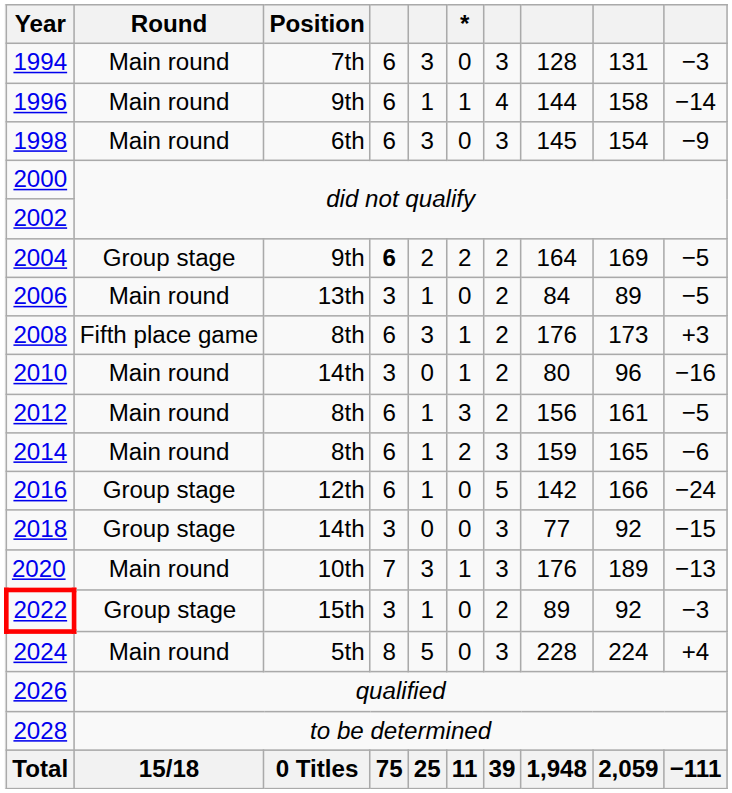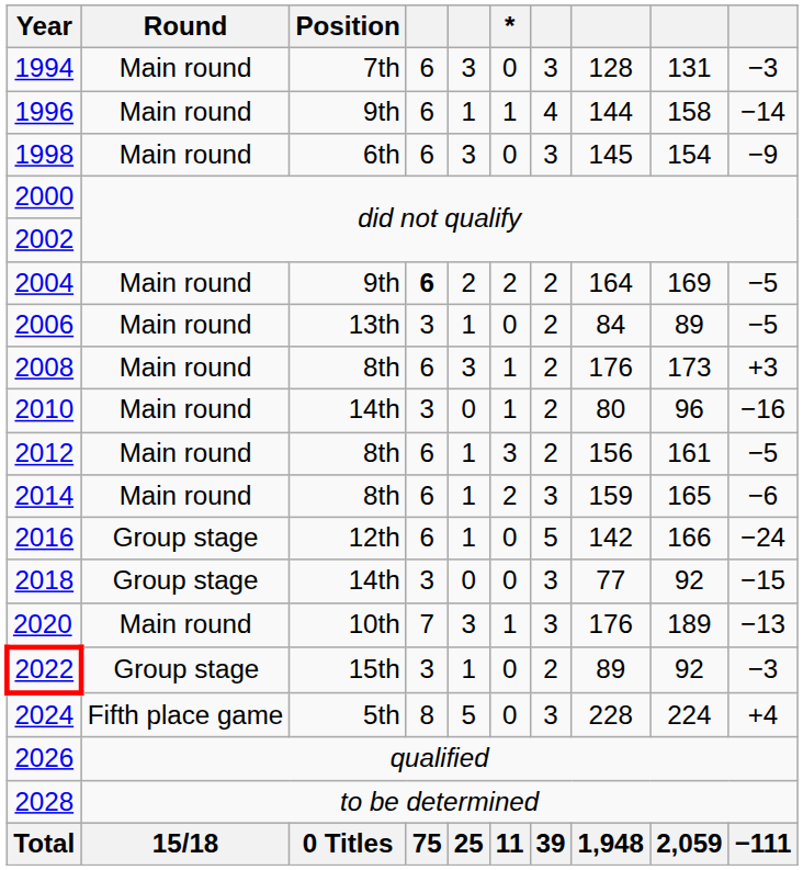 <table class="wikitable" style="text-align:center; font-size:98%;">
 <tr>
 <th>Year</th>
 <th>Round</th>
 <th>Position</th>
 <th></th>
 <th></th>
 <th>*</th>
 <th></th>
 <th></th>
 <th></th>
 <th></th>
 </tr>
 <tr>
 <td> <a href='#'>1994</a></td>
 <td>Main round</td>
 <td align="right">7th </td>
 <td>6</td>
 <td>3</td>
 <td>0</td>
 <td>3</td>
 <td>128</td>
 <td>131</td>
 <td>−3</td>
 </tr>
 <tr>
 <td> <a href='#'>1996</a></td>
 <td>Main round</td>
 <td align="right">9th </td>
 <td>6</td>
 <td>1</td>
 <td>1</td>
 <td>4</td>
 <td>144</td>
 <td>158</td>
 <td>−14</td>
 </tr>
 <tr>
 <td> <a href='#'>1998</a></td>
 <td>Main round</td>
 <td align="right">6th </td>
 <td>6</td>
 <td>3</td>
 <td>0</td>
 <td>3</td>
 <td>145</td>
 <td>154</td>
 <td>−9</td>
 </tr>
 <tr>
 <td> <a href='#'>2000</a></td>
 <td rowspan=2 colspan=9><em>did not qualify</em></td>
 </tr>
 <tr>
 <td> <a href='#'>2002</a></td>
 </tr>
 <tr>
 <td> <a href='#'>2004</a></td>
-<td>Group stage</td>
+<td>Main round</td>
 <td align="right">9th </td>
 <td><strong>6</strong></td>
 <td>2</td>
 <td>2</td>
 <td>2</td>
 <td>164</td>
 <td>169</td>
 <td>−5</td>
 </tr>
 <tr>
 <td> <a href='#'>2006</a></td>
 <td>Main round</td>
 <td align="right">13th </td>
 <td>3</td>
 <td>1</td>
 <td>0</td>
 <td>2</td>
 <td>84</td>
 <td>89</td>
 <td>−5</td>
 </tr>
 <tr>
 <td> <a href='#'>2008</a></td>
-<td>Fifth place game</td>
+<td>Main round</td>
 <td align="right">8th </td>
 <td>6</td>
 <td>3</td>
 <td>1</td>
 <td>2</td>
 <td>176</td>
 <td>173</td>
 <td>+3</td>
 </tr>
 <tr>
 <td> <a href='#'>2010</a></td>
 <td>Main round</td>
 <td align="right">14th </td>
 <td>3</td>
 <td>0</td>
 <td>1</td>
 <td>2</td>
 <td>80</td>
 <td>96</td>
 <td>−16</td>
 </tr>
 <tr>
 <td> <a href='#'>2012</a></td>
 <td>Main round</td>
 <td align="right">8th </td>
 <td>6</td>
 <td>1</td>
 <td>3</td>
 <td>2</td>
 <td>156</td>
 <td>161</td>
 <td>−5</td>
 </tr>
 <tr>
 <td> <a href='#'>2014</a></td>
 <td>Main round</td>
 <td align="right">8th </td>
 <td>6</td>
 <td>1</td>
 <td>2</td>
 <td>3</td>
 <td>159</td>
 <td>165</td>
 <td>−6</td>
 </tr>
 <tr>
 <td> <a href='#'>2016</a></td>
 <td>Group stage</td>
 <td align="right">12th </td>
 <td>6</td>
 <td>1</td>
 <td>0</td>
 <td>5</td>
 <td>142</td>
 <td>166</td>
 <td>−24</td>
 </tr>
 <tr>
 <td> <a href='#'>2018</a></td>
 <td>Group stage</td>
 <td align="right">14th </td>
 <td>3</td>
 <td>0</td>
 <td>0</td>
 <td>3</td>
 <td>77</td>
 <td>92</td>
 <td>−15</td>
 </tr>
 <tr>
 <td align=left> <a href='#'>2020</a></td>
 <td>Main round</td>
 <td align="right">10th </td>
 <td>7</td>
 <td>3</td>
 <td>1</td>
 <td>3</td>
 <td>176</td>
 <td>189</td>
 <td>−13</td>
 </tr>
 <tr>
 <td style="border: 3px solid red"> <a href='#'>2022</a></td>
 <td>Group stage</td>
 <td align="right">15th </td>
 <td>3</td>
 <td>1</td>
 <td>0</td>
 <td>2</td>
 <td>89</td>
 <td>92</td>
 <td>−3</td>
 </tr>
 <tr>
 <td> <a href='#'>2024</a></td>
-<td>Main round</td>
+<td>Fifth place game</td>
 <td align="right">5th </td>
 <td>8</td>
 <td>5</td>
 <td>0</td>
 <td>3</td>
 <td>228</td>
 <td>224</td>
 <td>+4</td>
 </tr>
 <tr>
 <td> <a href='#'>2026</a></td>
 <td colspan=9><em>qualified</em></td>
 </tr>
 <tr>
 <td> <a href='#'>2028</a></td>
 <td colspan=9><em>to be determined</em></td>
 </tr>
 <tr>
 <th>Total</th>
 <th>15/18</th>
 <th>0 Titles</th>
 <th>75</th>
 <th>25</th>
 <th>11</th>
 <th>39</th>
 <th>1,948</th>
 <th>2,059</th>
 <th>−111</th>
 </tr>
 </table>
